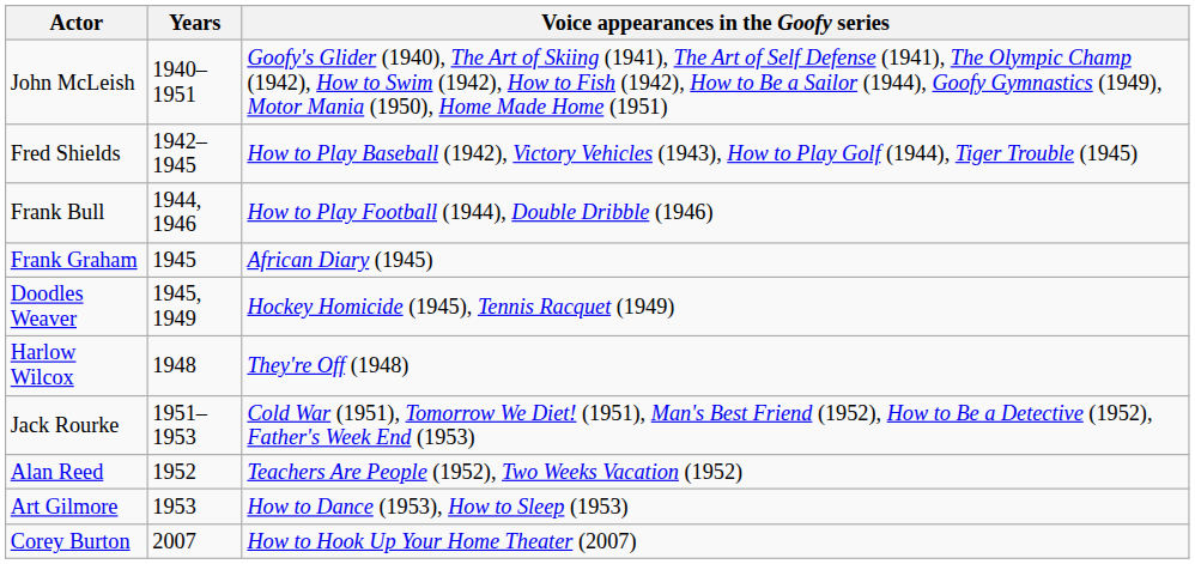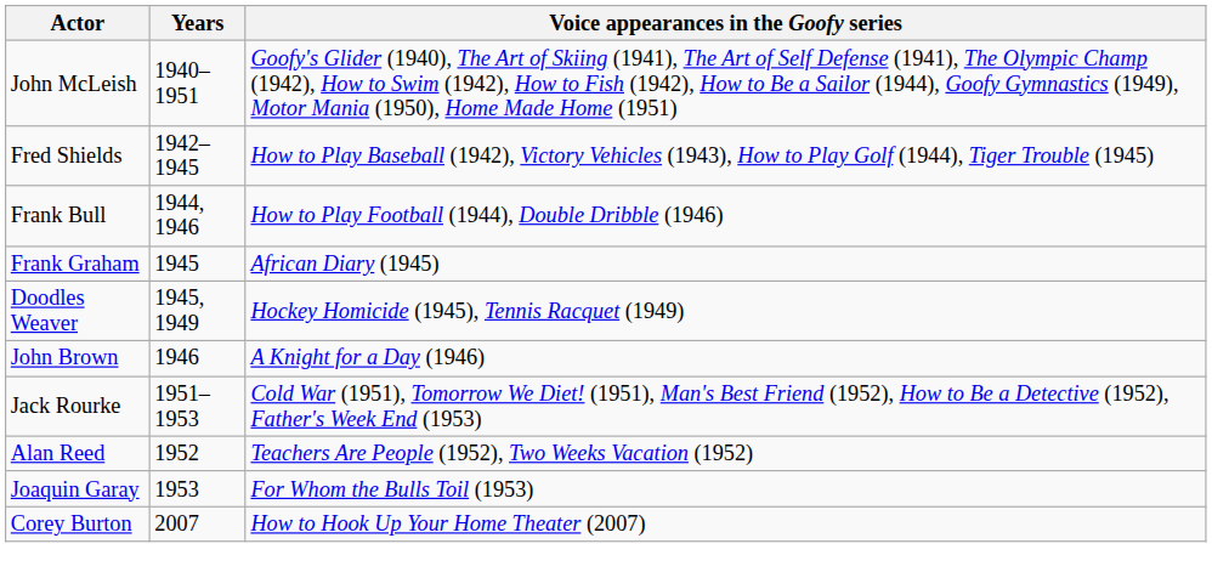 <table class="wikitable">
 <tr>
 <th style="width:12%;">Actor</th>
 <th style="width:8%;">Years</th>
 <th style="width:80%;">Voice appearances in the <em>Goofy</em> series</th>
 </tr>
 <tr>
 <td>John McLeish</td>
 <td>1940–1951</td>
 <td><em><a href='#'>Goofy's Glider</a></em> (1940), <em><a href='#'>The Art of Skiing</a></em> (1941), <em><a href='#'>The Art of Self Defense</a></em> (1941), <em><a href='#'>The Olympic Champ</a></em> (1942), <em><a href='#'>How to Swim</a></em> (1942), <em><a href='#'>How to Fish</a></em> (1942), <em><a href='#'>How to Be a Sailor</a></em> (1944), <em><a href='#'>Goofy Gymnastics</a></em> (1949), <em><a href='#'>Motor Mania</a></em> (1950), <em><a href='#'>Home Made Home</a></em> (1951)</td>
 </tr>
 <tr>
 <td>Fred Shields</td>
 <td>1942–1945</td>
 <td><em><a href='#'>How to Play Baseball</a></em> (1942), <em><a href='#'>Victory Vehicles</a></em> (1943), <em><a href='#'>How to Play Golf</a></em> (1944), <em><a href='#'>Tiger Trouble</a></em> (1945)</td>
 </tr>
 <tr>
 <td>Frank Bull</td>
 <td>1944, 1946</td>
 <td><em><a href='#'>How to Play Football</a></em> (1944), <em><a href='#'>Double Dribble</a></em> (1946)</td>
 </tr>
 <tr>
 <td><a href='#'>Frank Graham</a></td>
 <td>1945</td>
 <td><em><a href='#'>African Diary</a></em> (1945)</td>
 </tr>
 <tr>
 <td><a href='#'>Doodles Weaver</a></td>
 <td>1945, 1949</td>
 <td><em><a href='#'>Hockey Homicide</a></em> (1945), <em><a href='#'>Tennis Racquet</a></em> (1949)</td>
 </tr>
 <tr>
-<td><a href='#'>Harlow Wilcox</a></td>
-<td>1948</td>
-<td><em><a href='#'>They're Off</a></em> (1948)</td>
+<td><a href='#'>John Brown</a></td>
+<td>1946</td>
+<td><em><a href='#'>A Knight for a Day</a></em> (1946)</td>
 </tr>
 <tr>
 <td>Jack Rourke</td>
 <td>1951–1953</td>
 <td><em><a href='#'>Cold War</a></em> (1951), <em><a href='#'>Tomorrow We Diet!</a></em> (1951), <em><a href='#'>Man's Best Friend</a></em> (1952), <em><a href='#'>How to Be a Detective</a></em> (1952), <em><a href='#'>Father's Week End</a></em> (1953)</td>
 </tr>
 <tr>
 <td><a href='#'>Alan Reed</a></td>
 <td>1952</td>
 <td><em><a href='#'>Teachers Are People</a></em> (1952), <em><a href='#'>Two Weeks Vacation</a></em> (1952)</td>
 </tr>
 <tr>
-<td><a href='#'>Art Gilmore</a></td>
+<td><a href='#'>Joaquin Garay</a></td>
 <td>1953</td>
-<td><em><a href='#'>How to Dance</a></em> (1953), <em><a href='#'>How to Sleep</a></em> (1953)</td>
+<td><em><a href='#'>For Whom the Bulls Toil</a></em> (1953)</td>
 </tr>
 <tr>
 <td><a href='#'>Corey Burton</a></td>
 <td>2007</td>
 <td><em><a href='#'>How to Hook Up Your Home Theater</a></em> (2007)</td>
 </tr>
 </table>
